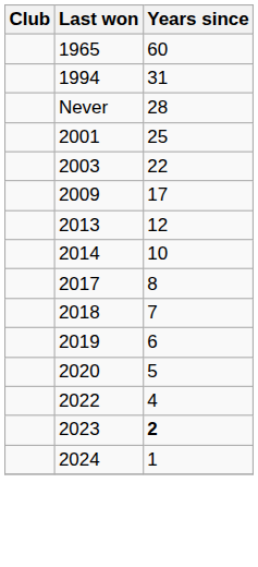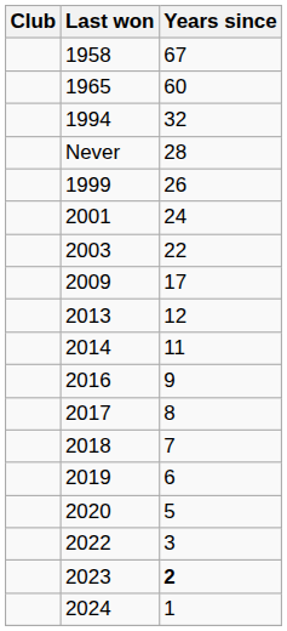 <table class="wikitable sortable">
 <tr>
 <th>Club</th>
 <th>Last won</th>
 <th>Years since</th>
+</tr>
+<tr>
+<td></td>
+<td>1958</td>
+<td>67</td>
 </tr>
 <tr>
 <td></td>
 <td>1965</td>
 <td>60</td>
 </tr>
 <tr>
 <td></td>
 <td>1994</td>
-<td>31</td>
+<td>32</td>
 </tr>
 <tr>
 <td></td>
 <td>Never</td>
 <td>28</td>
 </tr>
 <tr>
 <td></td>
+<td>1999</td>
+<td>26</td>
+</tr>
+<tr>
+<td></td>
 <td>2001</td>
-<td>25</td>
+<td>24</td>
 </tr>
 <tr>
 <td></td>
 <td>2003</td>
 <td>22</td>
 </tr>
 <tr>
 <td></td>
 <td>2009</td>
 <td>17</td>
 </tr>
 <tr>
 <td></td>
 <td>2013</td>
 <td>12</td>
 </tr>
 <tr>
 <td></td>
 <td>2014</td>
-<td>10</td>
+<td>11</td>
+</tr>
+<tr>
+<td></td>
+<td>2016</td>
+<td>9</td>
 </tr>
 <tr>
 <td></td>
 <td>2017</td>
 <td>8</td>
 </tr>
 <tr>
 <td></td>
 <td>2018</td>
 <td>7</td>
 </tr>
 <tr>
 <td></td>
 <td>2019</td>
 <td>6</td>
 </tr>
 <tr>
 <td></td>
 <td>2020</td>
 <td>5</td>
 </tr>
 <tr>
 <td></td>
 <td>2022</td>
-<td>4</td>
+<td>3</td>
 </tr>
 <tr>
 <td></td>
 <td>2023</td>
 <td><strong>2</strong></td>
 </tr>
 <tr>
 <td></td>
 <td>2024</td>
 <td>1</td>
 </tr>
 <tr>
 </tr>
 </table>
